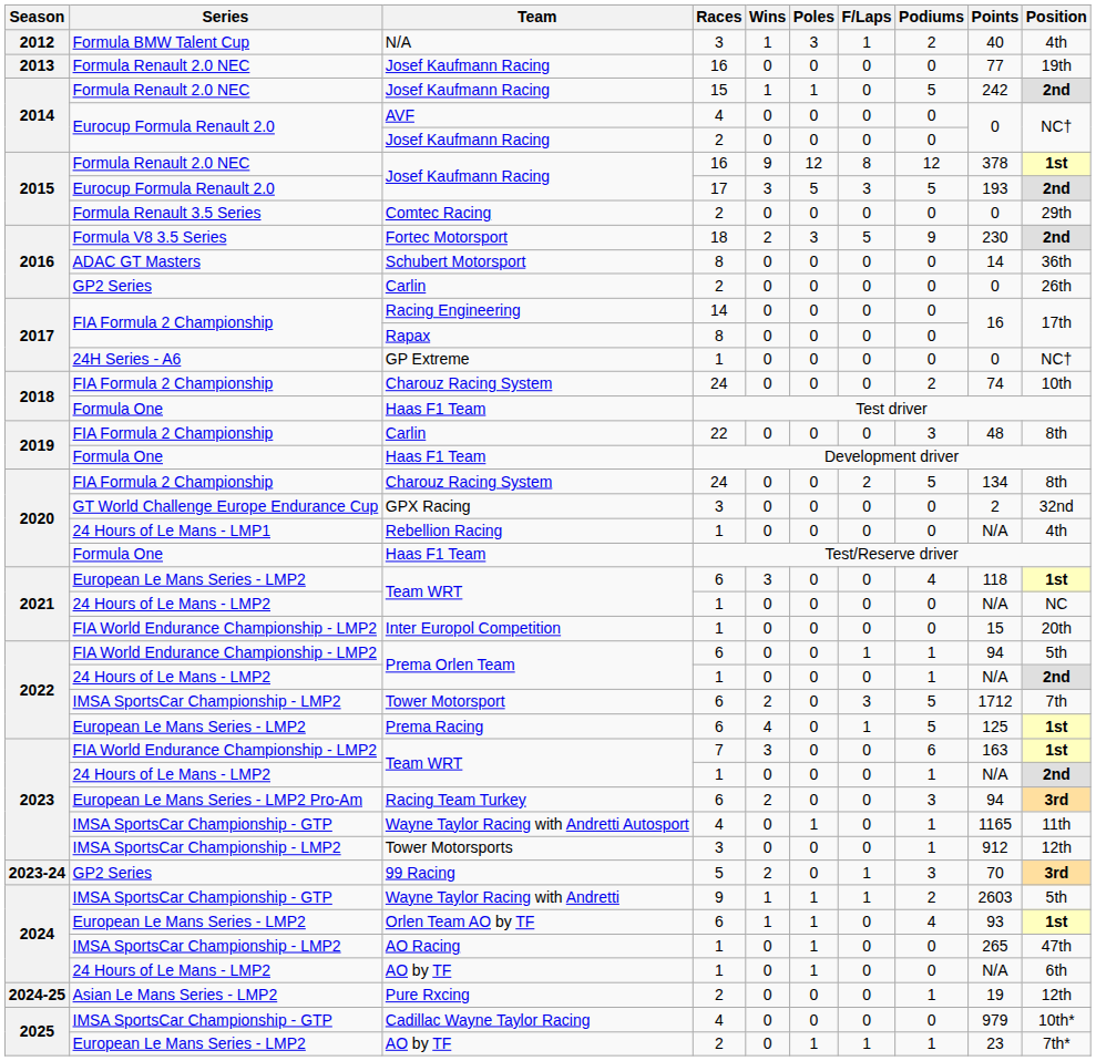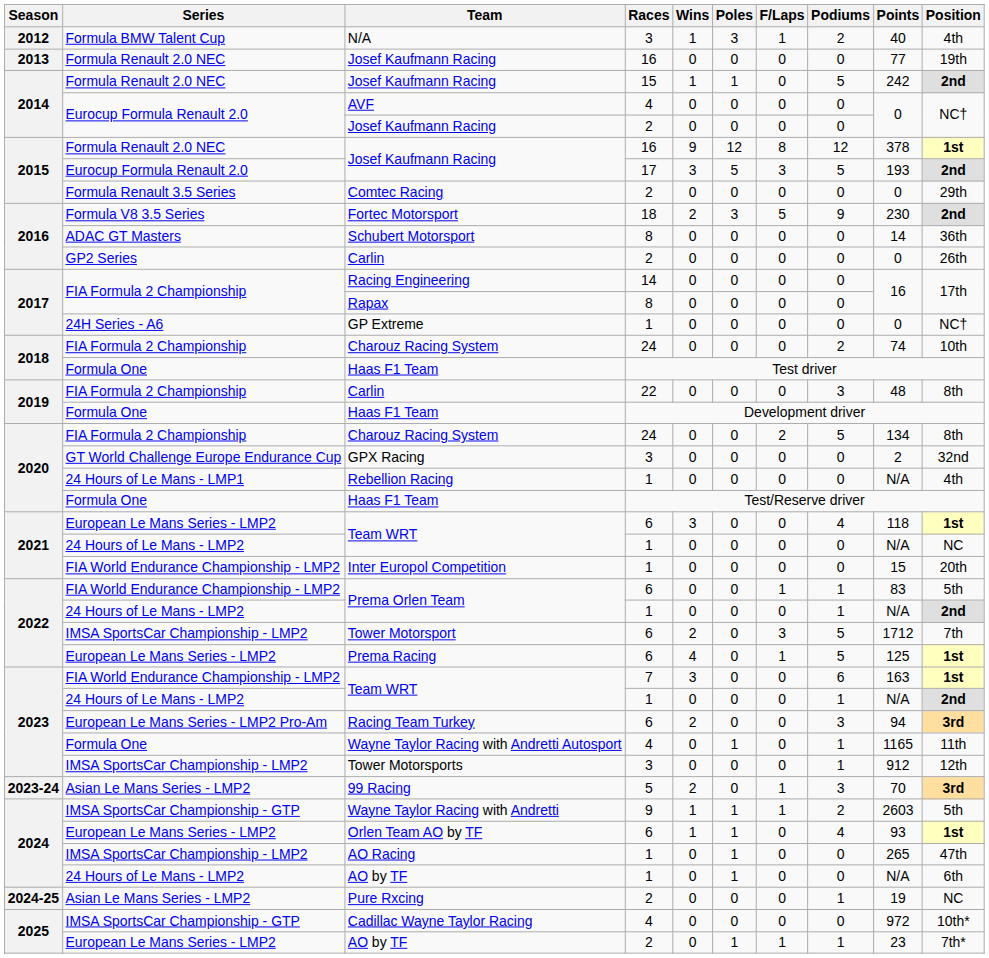 <table class="wikitable" style="font-size: 90%; text-align:center">
 <tr>
 <th>Season</th>
 <th>Series</th>
 <th>Team</th>
 <th>Races</th>
 <th>Wins</th>
 <th>Poles</th>
 <th>F/Laps</th>
 <th>Podiums</th>
 <th>Points</th>
 <th>Position</th>
 </tr>
 <tr>
 <th>2012</th>
 <td align=left><a href='#'>Formula BMW Talent Cup</a></td>
 <td align=left>N/A</td>
 <td>3</td>
 <td>1</td>
 <td>3</td>
 <td>1</td>
 <td>2</td>
 <td>40</td>
 <td>4th</td>
 </tr>
 <tr>
 <th>2013</th>
 <td align=left><a href='#'>Formula Renault 2.0 NEC</a></td>
 <td align=left><a href='#'>Josef Kaufmann Racing</a></td>
 <td>16</td>
 <td>0</td>
 <td>0</td>
 <td>0</td>
 <td>0</td>
 <td>77</td>
 <td>19th</td>
 </tr>
 <tr>
 <th rowspan=3>2014</th>
 <td align=left><a href='#'>Formula Renault 2.0 NEC</a></td>
 <td align=left><a href='#'>Josef Kaufmann Racing</a></td>
 <td>15</td>
 <td>1</td>
 <td>1</td>
 <td>0</td>
 <td>5</td>
 <td>242</td>
 <td style="background:#DFDFDF;"><strong>2nd</strong></td>
 </tr>
 <tr>
 <td align=left rowspan=2><a href='#'>Eurocup Formula Renault 2.0</a></td>
 <td align=left><a href='#'>AVF</a></td>
 <td>4</td>
 <td>0</td>
 <td>0</td>
 <td>0</td>
 <td>0</td>
 <td rowspan=2>0</td>
 <td rowspan=2>NC†</td>
 </tr>
 <tr>
 <td align=left><a href='#'>Josef Kaufmann Racing</a></td>
 <td>2</td>
 <td>0</td>
 <td>0</td>
 <td>0</td>
 <td>0</td>
 </tr>
 <tr>
 <th rowspan=3>2015</th>
 <td align=left><a href='#'>Formula Renault 2.0 NEC</a></td>
 <td align=left rowspan=2><a href='#'>Josef Kaufmann Racing</a></td>
 <td>16</td>
 <td>9</td>
 <td>12</td>
 <td>8</td>
 <td>12</td>
 <td>378</td>
 <td style="background:#FFFFBF;"><strong>1st</strong></td>
 </tr>
 <tr>
 <td align=left><a href='#'>Eurocup Formula Renault 2.0</a></td>
 <td>17</td>
 <td>3</td>
 <td>5</td>
 <td>3</td>
 <td>5</td>
 <td>193</td>
 <td style="background:#DFDFDF;"><strong>2nd</strong></td>
 </tr>
 <tr>
 <td align=left><a href='#'>Formula Renault 3.5 Series</a></td>
 <td align=left><a href='#'>Comtec Racing</a></td>
 <td>2</td>
 <td>0</td>
 <td>0</td>
 <td>0</td>
 <td>0</td>
 <td>0</td>
 <td>29th</td>
 </tr>
 <tr>
 <th rowspan=3>2016</th>
 <td align=left><a href='#'>Formula V8 3.5 Series</a></td>
 <td align=left><a href='#'>Fortec Motorsport</a></td>
 <td>18</td>
 <td>2</td>
 <td>3</td>
 <td>5</td>
 <td>9</td>
 <td>230</td>
 <td style="background:#DFDFDF;"><strong>2nd</strong></td>
 </tr>
 <tr>
 <td align=left><a href='#'>ADAC GT Masters</a></td>
 <td align=left><a href='#'>Schubert Motorsport</a></td>
 <td>8</td>
 <td>0</td>
 <td>0</td>
 <td>0</td>
 <td>0</td>
 <td>14</td>
 <td>36th</td>
 </tr>
 <tr>
 <td align=left><a href='#'>GP2 Series</a></td>
 <td align=left><a href='#'>Carlin</a></td>
 <td>2</td>
 <td>0</td>
 <td>0</td>
 <td>0</td>
 <td>0</td>
 <td>0</td>
 <td>26th</td>
 </tr>
 <tr>
 <th rowspan="3">2017</th>
 <td align=left rowspan=2><a href='#'>FIA Formula 2 Championship</a></td>
 <td align=left><a href='#'>Racing Engineering</a></td>
 <td>14</td>
 <td>0</td>
 <td>0</td>
 <td>0</td>
 <td>0</td>
 <td rowspan=2>16</td>
 <td rowspan=2>17th</td>
 </tr>
 <tr>
 <td align=left><a href='#'>Rapax</a></td>
 <td>8</td>
 <td>0</td>
 <td>0</td>
 <td>0</td>
 <td>0</td>
 </tr>
 <tr>
 <td align=left><a href='#'>24H Series - A6</a></td>
 <td align=left>GP Extreme</td>
 <td>1</td>
 <td>0</td>
 <td>0</td>
 <td>0</td>
 <td>0</td>
 <td>0</td>
 <td>NC†</td>
 </tr>
 <tr>
 <th rowspan="2">2018</th>
 <td align=left><a href='#'>FIA Formula 2 Championship</a></td>
 <td align=left><a href='#'>Charouz Racing System</a></td>
 <td>24</td>
 <td>0</td>
 <td>0</td>
 <td>0</td>
 <td>2</td>
 <td>74</td>
 <td>10th</td>
 </tr>
 <tr>
 <td align=left><a href='#'>Formula One</a></td>
 <td align=left><a href='#'>Haas F1 Team</a></td>
 <td colspan="7">Test driver</td>
 </tr>
 <tr>
 <th rowspan="2">2019</th>
 <td align="left"><a href='#'>FIA Formula 2 Championship</a></td>
 <td align="left"><a href='#'>Carlin</a></td>
 <td>22</td>
 <td>0</td>
 <td>0</td>
 <td>0</td>
 <td>3</td>
 <td>48</td>
 <td>8th</td>
 </tr>
 <tr>
 <td align=left><a href='#'>Formula One</a></td>
 <td align=left><a href='#'>Haas F1 Team</a></td>
 <td colspan="7">Development driver</td>
 </tr>
 <tr>
 <th rowspan=4>2020</th>
 <td align=left><a href='#'>FIA Formula 2 Championship</a></td>
 <td align=left><a href='#'>Charouz Racing System</a></td>
 <td>24</td>
 <td>0</td>
 <td>0</td>
 <td>2</td>
 <td>5</td>
 <td>134</td>
 <td>8th</td>
 </tr>
 <tr>
 <td align=left><a href='#'>GT World Challenge Europe Endurance Cup</a></td>
 <td align=left>GPX Racing</td>
 <td>3</td>
 <td>0</td>
 <td>0</td>
 <td>0</td>
 <td>0</td>
 <td>2</td>
 <td>32nd</td>
 </tr>
 <tr>
 <td align=left><a href='#'>24 Hours of Le Mans - LMP1</a></td>
 <td align=left><a href='#'>Rebellion Racing</a></td>
 <td>1</td>
 <td>0</td>
 <td>0</td>
 <td>0</td>
 <td>0</td>
 <td>N/A</td>
 <td>4th</td>
 </tr>
 <tr>
 <td align=left><a href='#'>Formula One</a></td>
 <td align=left><a href='#'>Haas F1 Team</a></td>
 <td colspan="7">Test/Reserve driver</td>
 </tr>
 <tr>
 <th rowspan="3">2021</th>
 <td align=left><a href='#'>European Le Mans Series - LMP2</a></td>
 <td rowspan="2" align="left"><a href='#'>Team WRT</a></td>
 <td>6</td>
 <td>3</td>
 <td>0</td>
 <td>0</td>
 <td>4</td>
 <td>118</td>
 <td style="background:#FFFFBF;"><strong>1st</strong></td>
 </tr>
 <tr>
 <td align="left"><a href='#'>24 Hours of Le Mans - LMP2</a></td>
 <td>1</td>
 <td>0</td>
 <td>0</td>
 <td>0</td>
 <td>0</td>
 <td>N/A</td>
 <td>NC</td>
 </tr>
 <tr>
 <td align=left><a href='#'>FIA World Endurance Championship - LMP2</a></td>
 <td align=left><a href='#'>Inter Europol Competition</a></td>
 <td>1</td>
 <td>0</td>
 <td>0</td>
 <td>0</td>
 <td>0</td>
 <td>15</td>
 <td>20th</td>
 </tr>
 <tr>
 <th rowspan="4">2022</th>
 <td align=left><a href='#'>FIA World Endurance Championship - LMP2</a></td>
 <td rowspan="2" align="left"><a href='#'>Prema Orlen Team</a></td>
 <td>6</td>
 <td>0</td>
 <td>0</td>
 <td>1</td>
 <td>1</td>
-<td>94</td>
+<td>83</td>
 <td>5th</td>
 </tr>
 <tr>
 <td align=left><a href='#'>24 Hours of Le Mans - LMP2</a></td>
 <td>1</td>
 <td>0</td>
 <td>0</td>
 <td>0</td>
 <td>1</td>
 <td>N/A</td>
 <td style="background:#DFDFDF;"><strong>2nd</strong></td>
 </tr>
 <tr>
 <td align=left><a href='#'>IMSA SportsCar Championship - LMP2</a></td>
 <td align=left><a href='#'>Tower Motorsport</a></td>
 <td>6</td>
 <td>2</td>
 <td>0</td>
 <td>3</td>
 <td>5</td>
 <td>1712</td>
 <td>7th</td>
 </tr>
 <tr>
 <td align=left><a href='#'>European Le Mans Series - LMP2</a></td>
 <td align=left><a href='#'>Prema Racing</a></td>
 <td>6</td>
 <td>4</td>
 <td>0</td>
 <td>1</td>
 <td>5</td>
 <td>125</td>
 <td style="background:#FFFFBF;"><strong>1st</strong></td>
 </tr>
 <tr>
 <th rowspan="5">2023</th>
 <td align=left><a href='#'>FIA World Endurance Championship - LMP2</a></td>
 <td rowspan="2" align="left"><a href='#'>Team WRT</a></td>
 <td>7</td>
 <td>3</td>
 <td>0</td>
 <td>0</td>
 <td>6</td>
 <td>163</td>
 <td style="background:#FFFFBF;"><strong>1st</strong></td>
 </tr>
 <tr>
 <td align=left><a href='#'>24 Hours of Le Mans - LMP2</a></td>
 <td>1</td>
 <td>0</td>
 <td>0</td>
 <td>0</td>
 <td>1</td>
 <td>N/A</td>
 <td style="background:#DFDFDF;"><strong>2nd</strong></td>
 </tr>
 <tr>
 <td align=left><a href='#'>European Le Mans Series - LMP2 Pro-Am</a></td>
 <td align=left><a href='#'>Racing Team Turkey</a></td>
 <td>6</td>
 <td>2</td>
 <td>0</td>
 <td>0</td>
 <td>3</td>
 <td>94</td>
 <td style="background:#FFDF9F;"><strong>3rd</strong></td>
 </tr>
 <tr>
-<td align="left"><a href='#'>IMSA SportsCar Championship - GTP</a></td>
+<td align=left><a href='#'>Formula One</a></td>
 <td align="left"><a href='#'>Wayne Taylor Racing</a> with <a href='#'>Andretti Autosport</a></td>
 <td>4</td>
 <td>0</td>
 <td>1</td>
 <td>0</td>
 <td>1</td>
 <td>1165</td>
 <td>11th</td>
 </tr>
 <tr>
 <td align=left><a href='#'>IMSA SportsCar Championship - LMP2</a></td>
 <td align=left>Tower Motorsports</td>
 <td>3</td>
 <td>0</td>
 <td>0</td>
 <td>0</td>
 <td>1</td>
 <td>912</td>
 <td>12th</td>
 </tr>
 <tr>
 <th>2023-24</th>
-<td align=left><a href='#'>GP2 Series</a></td>
+<td align=left><a href='#'>Asian Le Mans Series - LMP2</a></td>
 <td align=left><a href='#'>99 Racing</a></td>
 <td>5</td>
 <td>2</td>
 <td>0</td>
 <td>1</td>
 <td>3</td>
 <td>70</td>
 <td style="background:#FFDF9F;"><strong>3rd</strong></td>
 </tr>
 <tr>
 <th rowspan="4">2024</th>
 <td align=left><a href='#'>IMSA SportsCar Championship - GTP</a></td>
 <td align=left><a href='#'>Wayne Taylor Racing</a> with <a href='#'>Andretti</a></td>
 <td>9</td>
 <td>1</td>
 <td>1</td>
 <td>1</td>
 <td>2</td>
 <td>2603</td>
 <td>5th</td>
 </tr>
 <tr>
 <td align=left><a href='#'>European Le Mans Series - LMP2</a></td>
 <td align=left><a href='#'>Orlen Team AO</a> by <a href='#'>TF</a></td>
 <td>6</td>
 <td>1</td>
 <td>1</td>
 <td>0</td>
 <td>4</td>
 <td>93</td>
 <td style="background:#FFFFBF;"><strong>1st</strong></td>
 </tr>
 <tr>
 <td align=left><a href='#'>IMSA SportsCar Championship - LMP2</a></td>
 <td align=left><a href='#'>AO Racing</a></td>
 <td>1</td>
 <td>0</td>
 <td>1</td>
 <td>0</td>
 <td>0</td>
 <td>265</td>
 <td>47th</td>
 </tr>
 <tr>
 <td align=left><a href='#'>24 Hours of Le Mans - LMP2</a></td>
 <td align=left><a href='#'>AO</a> by <a href='#'>TF</a></td>
 <td>1</td>
 <td>0</td>
 <td>1</td>
 <td>0</td>
 <td>0</td>
 <td>N/A</td>
 <td>6th</td>
 </tr>
 <tr>
 <th>2024-25</th>
 <td align=left><a href='#'>Asian Le Mans Series - LMP2</a></td>
 <td align=left><a href='#'>Pure Rxcing</a></td>
 <td>2</td>
 <td>0</td>
 <td>0</td>
 <td>0</td>
 <td>1</td>
 <td>19</td>
-<td>12th</td>
+<td>NC</td>
 </tr>
 <tr>
 <th rowspan="2">2025</th>
 <td align=left><a href='#'>IMSA SportsCar Championship - GTP</a></td>
 <td align=left><a href='#'>Cadillac Wayne Taylor Racing</a></td>
 <td>4</td>
 <td>0</td>
 <td>0</td>
 <td>0</td>
 <td>0</td>
-<td>979</td>
+<td>972</td>
 <td>10th*</td>
 </tr>
 <tr>
 <td align=left><a href='#'>European Le Mans Series - LMP2</a></td>
 <td align=left><a href='#'>AO</a> by <a href='#'>TF</a></td>
 <td>2</td>
 <td>0</td>
 <td>1</td>
 <td>1</td>
 <td>1</td>
 <td>23</td>
 <td>7th*</td>
 </tr>
 </table>
